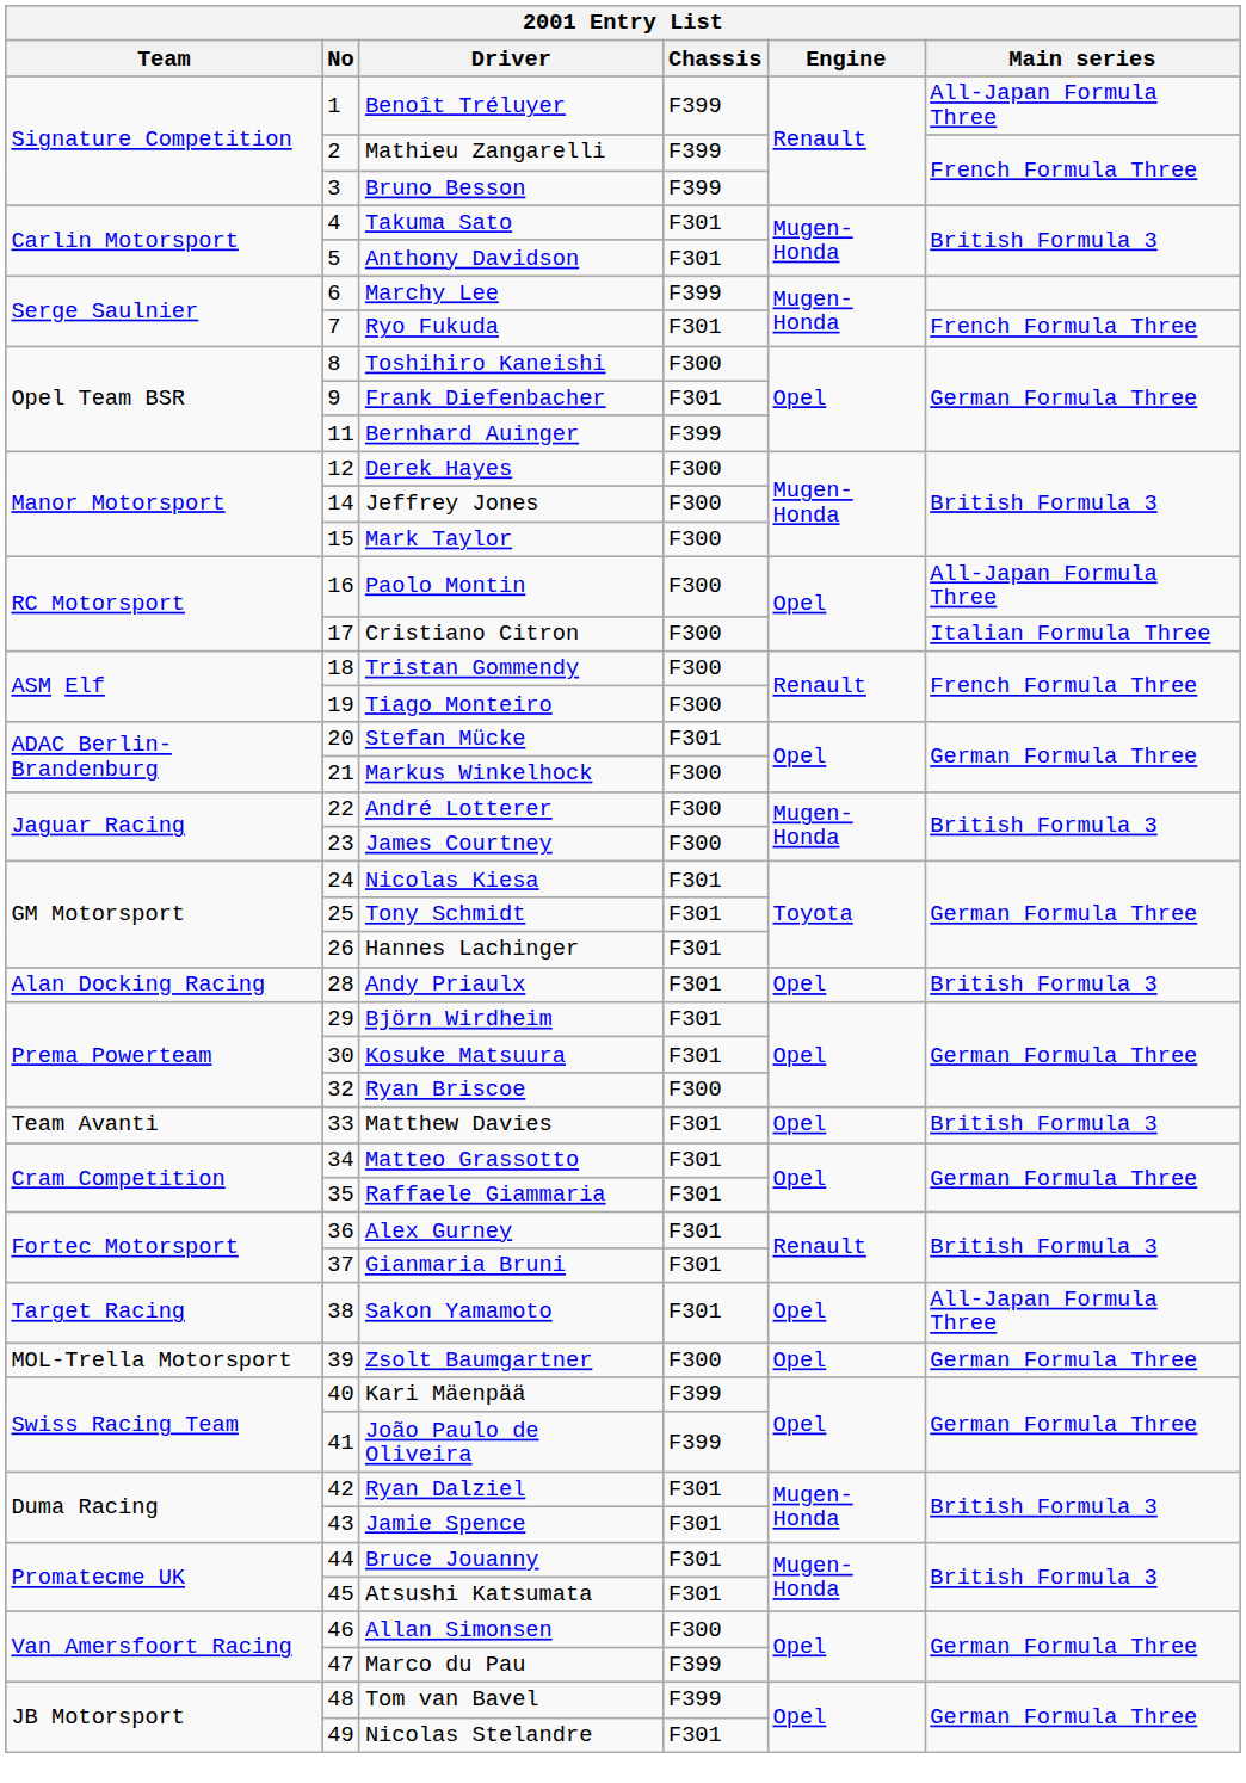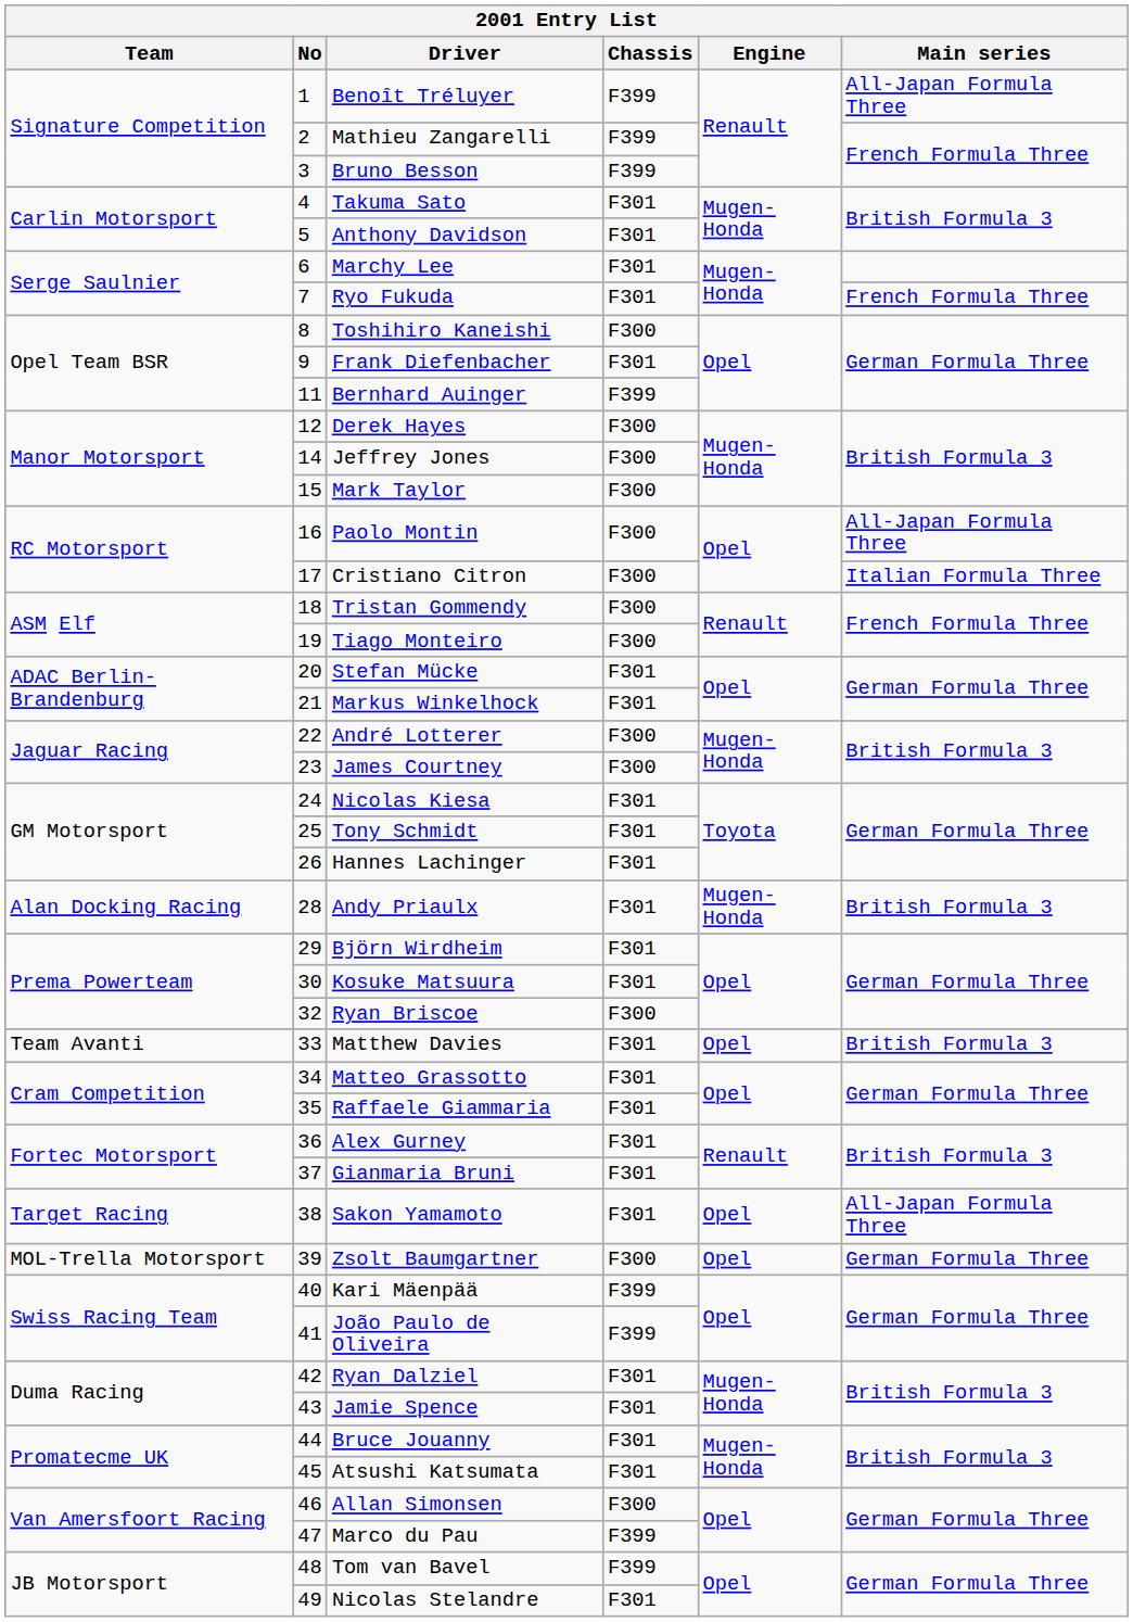 <table class="wikitable" style="font-size: 85%;">
 <tr>
 <th colspan=6>2001 Entry List</th>
 </tr>
 <tr>
 <th>Team</th>
 <th>No</th>
 <th>Driver</th>
 <th>Chassis</th>
 <th>Engine</th>
 <th>Main series</th>
 </tr>
 <tr>
 <td rowspan=3> <a href='#'>Signature Competition</a></td>
 <td>1</td>
 <td> <a href='#'>Benoît Tréluyer</a></td>
 <td>F399</td>
 <td rowspan=3><a href='#'>Renault</a></td>
 <td><a href='#'>All-Japan Formula Three</a></td>
 </tr>
 <tr>
 <td>2</td>
 <td> Mathieu Zangarelli</td>
 <td>F399</td>
 <td rowspan=2><a href='#'>French Formula Three</a></td>
 </tr>
 <tr>
 <td>3</td>
 <td> <a href='#'>Bruno Besson</a></td>
 <td>F399</td>
 </tr>
 <tr>
 <td rowspan=2> <a href='#'>Carlin Motorsport</a></td>
 <td>4</td>
 <td> <a href='#'>Takuma Sato</a></td>
 <td>F301</td>
 <td rowspan=2><a href='#'>Mugen-Honda</a></td>
 <td rowspan=2><a href='#'>British Formula 3</a></td>
 </tr>
 <tr>
 <td>5</td>
 <td> <a href='#'>Anthony Davidson</a></td>
 <td>F301</td>
 </tr>
 <tr>
 <td rowspan=2> <a href='#'>Serge Saulnier</a></td>
 <td>6</td>
 <td> <a href='#'>Marchy Lee</a></td>
-<td>F399</td>
+<td>F301</td>
 <td rowspan=2><a href='#'>Mugen-Honda</a></td>
 <td></td>
 </tr>
 <tr>
 <td>7</td>
 <td> <a href='#'>Ryo Fukuda</a></td>
 <td>F301</td>
 <td><a href='#'>French Formula Three</a></td>
 </tr>
 <tr>
 <td rowspan=3> Opel Team BSR</td>
 <td>8</td>
 <td> <a href='#'>Toshihiro Kaneishi</a></td>
 <td>F300</td>
 <td rowspan=3><a href='#'>Opel</a></td>
 <td rowspan=3><a href='#'>German Formula Three</a></td>
 </tr>
 <tr>
 <td>9</td>
 <td> <a href='#'>Frank Diefenbacher</a></td>
 <td>F301</td>
 </tr>
 <tr>
 <td>11</td>
 <td> <a href='#'>Bernhard Auinger</a></td>
 <td>F399</td>
 </tr>
 <tr>
 <td rowspan=3> <a href='#'>Manor Motorsport</a></td>
 <td>12</td>
 <td> <a href='#'>Derek Hayes</a></td>
 <td>F300</td>
 <td rowspan=3><a href='#'>Mugen-Honda</a></td>
 <td rowspan=3><a href='#'>British Formula 3</a></td>
 </tr>
 <tr>
 <td>14</td>
 <td> Jeffrey Jones</td>
 <td>F300</td>
 </tr>
 <tr>
 <td>15</td>
 <td> <a href='#'>Mark Taylor</a></td>
 <td>F300</td>
 </tr>
 <tr>
 <td rowspan=2> <a href='#'>RC Motorsport</a></td>
 <td>16</td>
 <td> <a href='#'>Paolo Montin</a></td>
 <td>F300</td>
 <td rowspan=2><a href='#'>Opel</a></td>
 <td><a href='#'>All-Japan Formula Three</a></td>
 </tr>
 <tr>
 <td>17</td>
 <td> Cristiano Citron</td>
 <td>F300</td>
 <td><a href='#'>Italian Formula Three</a></td>
 </tr>
 <tr>
 <td rowspan=2> <a href='#'>ASM</a> <a href='#'>Elf</a></td>
 <td>18</td>
 <td> <a href='#'>Tristan Gommendy</a></td>
 <td>F300</td>
 <td rowspan=2><a href='#'>Renault</a></td>
 <td rowspan=2><a href='#'>French Formula Three</a></td>
 </tr>
 <tr>
 <td>19</td>
 <td> <a href='#'>Tiago Monteiro</a></td>
 <td>F300</td>
 </tr>
 <tr>
 <td rowspan=2> <a href='#'>ADAC Berlin-Brandenburg</a></td>
 <td>20</td>
 <td> <a href='#'>Stefan Mücke</a></td>
 <td>F301</td>
 <td rowspan=2><a href='#'>Opel</a></td>
 <td rowspan=2><a href='#'>German Formula Three</a></td>
 </tr>
 <tr>
 <td>21</td>
 <td> <a href='#'>Markus Winkelhock</a></td>
-<td>F300</td>
+<td>F301</td>
 </tr>
 <tr>
 <td rowspan=2> <a href='#'>Jaguar Racing</a></td>
 <td>22</td>
 <td> <a href='#'>André Lotterer</a></td>
 <td>F300</td>
 <td rowspan=2><a href='#'>Mugen-Honda</a></td>
 <td rowspan=2><a href='#'>British Formula 3</a></td>
 </tr>
 <tr>
 <td>23</td>
 <td> <a href='#'>James Courtney</a></td>
 <td>F300</td>
 </tr>
 <tr>
 <td rowspan=3> GM Motorsport</td>
 <td>24</td>
 <td> <a href='#'>Nicolas Kiesa</a></td>
 <td>F301</td>
 <td rowspan=3><a href='#'>Toyota</a></td>
 <td rowspan=3><a href='#'>German Formula Three</a></td>
 </tr>
 <tr>
 <td>25</td>
 <td> <a href='#'>Tony Schmidt</a></td>
 <td>F301</td>
 </tr>
 <tr>
 <td>26</td>
 <td> Hannes Lachinger</td>
 <td>F301</td>
 </tr>
 <tr>
 <td> <a href='#'>Alan Docking Racing</a></td>
 <td>28</td>
 <td> <a href='#'>Andy Priaulx</a></td>
 <td>F301</td>
-<td><a href='#'>Opel</a></td>
+<td><a href='#'>Mugen-Honda</a></td>
 <td><a href='#'>British Formula 3</a></td>
 </tr>
 <tr>
 <td rowspan=3> <a href='#'>Prema Powerteam</a></td>
 <td>29</td>
 <td> <a href='#'>Björn Wirdheim</a></td>
 <td>F301</td>
 <td rowspan=3><a href='#'>Opel</a></td>
 <td rowspan=3><a href='#'>German Formula Three</a></td>
 </tr>
 <tr>
 <td>30</td>
 <td> <a href='#'>Kosuke Matsuura</a></td>
 <td>F301</td>
 </tr>
 <tr>
 <td>32</td>
 <td> <a href='#'>Ryan Briscoe</a></td>
 <td>F300</td>
 </tr>
 <tr>
 <td> Team Avanti</td>
 <td>33</td>
 <td> Matthew Davies</td>
 <td>F301</td>
 <td><a href='#'>Opel</a></td>
 <td><a href='#'>British Formula 3</a></td>
 </tr>
 <tr>
 <td rowspan=2> <a href='#'>Cram Competition</a></td>
 <td>34</td>
 <td> <a href='#'>Matteo Grassotto</a></td>
 <td>F301</td>
 <td rowspan=2><a href='#'>Opel</a></td>
 <td rowspan=2><a href='#'>German Formula Three</a></td>
 </tr>
 <tr>
 <td>35</td>
 <td> <a href='#'>Raffaele Giammaria</a></td>
 <td>F301</td>
 </tr>
 <tr>
 <td rowspan=2> <a href='#'>Fortec Motorsport</a></td>
 <td>36</td>
 <td> <a href='#'>Alex Gurney</a></td>
 <td>F301</td>
 <td rowspan=2><a href='#'>Renault</a></td>
 <td rowspan=2><a href='#'>British Formula 3</a></td>
 </tr>
 <tr>
 <td>37</td>
 <td> <a href='#'>Gianmaria Bruni</a></td>
 <td>F301</td>
 </tr>
 <tr>
 <td> <a href='#'>Target Racing</a></td>
 <td>38</td>
 <td> <a href='#'>Sakon Yamamoto</a></td>
 <td>F301</td>
 <td><a href='#'>Opel</a></td>
 <td><a href='#'>All-Japan Formula Three</a></td>
 </tr>
 <tr>
 <td> MOL-Trella Motorsport</td>
 <td>39</td>
 <td> <a href='#'>Zsolt Baumgartner</a></td>
 <td>F300</td>
 <td><a href='#'>Opel</a></td>
 <td><a href='#'>German Formula Three</a></td>
 </tr>
 <tr>
 <td rowspan=2> <a href='#'>Swiss Racing Team</a></td>
 <td>40</td>
 <td> Kari Mäenpää</td>
 <td>F399</td>
 <td rowspan=2><a href='#'>Opel</a></td>
 <td rowspan=2><a href='#'>German Formula Three</a></td>
 </tr>
 <tr>
 <td>41</td>
 <td> <a href='#'>João Paulo de Oliveira</a></td>
 <td>F399</td>
 </tr>
 <tr>
 <td rowspan=2> Duma Racing</td>
 <td>42</td>
 <td> <a href='#'>Ryan Dalziel</a></td>
 <td>F301</td>
 <td rowspan=2><a href='#'>Mugen-Honda</a></td>
 <td rowspan=2><a href='#'>British Formula 3</a></td>
 </tr>
 <tr>
 <td>43</td>
 <td> <a href='#'>Jamie Spence</a></td>
 <td>F301</td>
 </tr>
 <tr>
 <td rowspan=2> <a href='#'>Promatecme UK</a></td>
 <td>44</td>
 <td> <a href='#'>Bruce Jouanny</a></td>
 <td>F301</td>
 <td rowspan=2><a href='#'>Mugen-Honda</a></td>
 <td rowspan=2><a href='#'>British Formula 3</a></td>
 </tr>
 <tr>
 <td>45</td>
 <td> Atsushi Katsumata</td>
 <td>F301</td>
 </tr>
 <tr>
 <td rowspan=2> <a href='#'>Van Amersfoort Racing</a></td>
 <td>46</td>
 <td> <a href='#'>Allan Simonsen</a></td>
 <td>F300</td>
 <td rowspan=2><a href='#'>Opel</a></td>
 <td rowspan=2><a href='#'>German Formula Three</a></td>
 </tr>
 <tr>
 <td>47</td>
 <td> Marco du Pau</td>
 <td>F399</td>
 </tr>
 <tr>
 <td rowspan=2> JB Motorsport</td>
 <td>48</td>
 <td> Tom van Bavel</td>
 <td>F399</td>
 <td rowspan=2><a href='#'>Opel</a></td>
 <td rowspan=2><a href='#'>German Formula Three</a></td>
 </tr>
 <tr>
 <td>49</td>
 <td> Nicolas Stelandre</td>
 <td>F301</td>
 </tr>
 </table>
